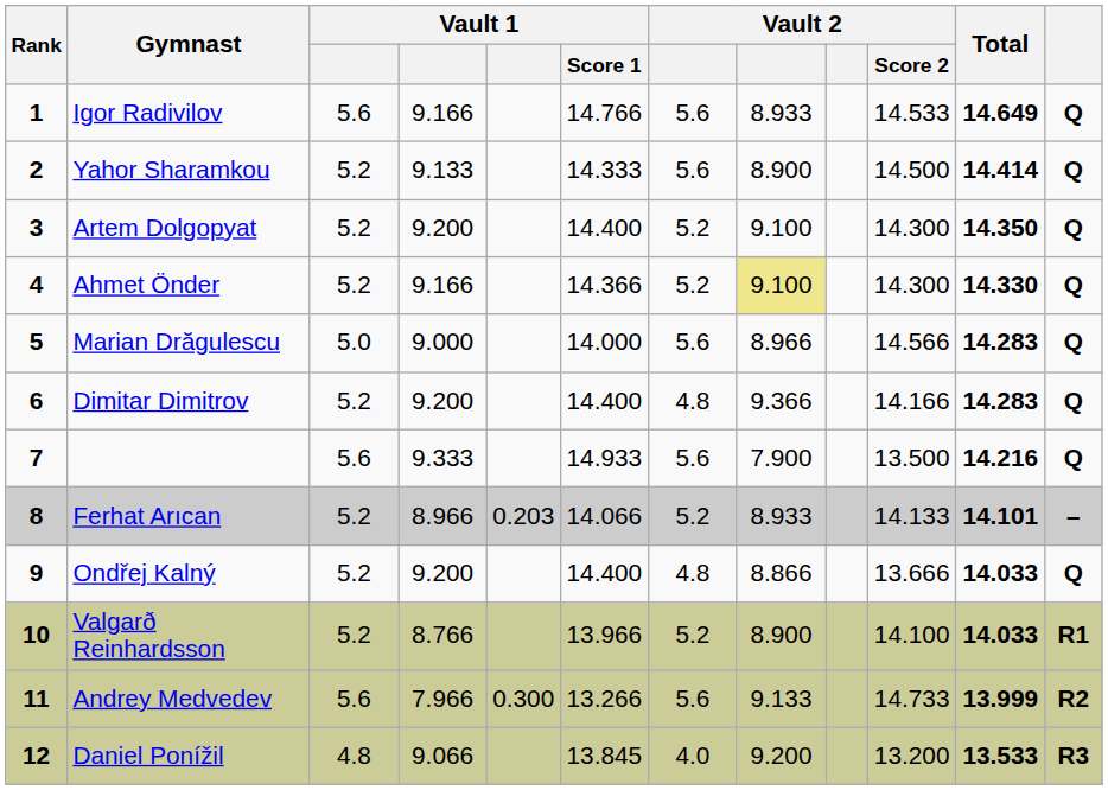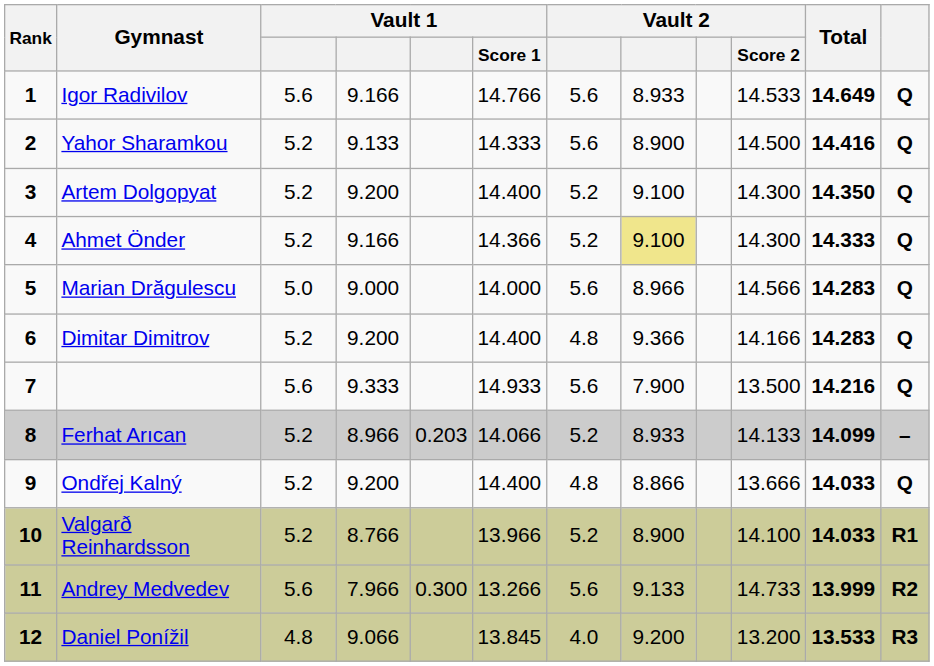 <table style="text-align:center;" class="wikitable sortable">
 <tr>
 <th style="width:15px;" rowspan="2"><small>Rank</small></th>
 <th style="width:150px;" rowspan="2">Gymnast</th>
 <th colspan="4">Vault 1</th>
 <th colspan="4">Vault 2</th>
 <th style="width:50px;" rowspan="2">Total</th>
 <th style="width:30px;" rowspan="2"><small></small></th>
 </tr>
 <tr>
 <th style="width:50px;"><small></small></th>
 <th style="width:50px;"><small></small></th>
 <th style="width:20px;"><small></small></th>
 <th style="width:50px;"><small>Score 1</small></th>
 <th style="width:50px;"><small></small></th>
 <th style="width:50px;"><small></small></th>
 <th style="width:20px;"><small></small></th>
 <th style="width:50px;"><small>Score 2</small></th>
 </tr>
 <tr>
 <td scope="row" style="text-align:center"><strong>1</strong></td>
 <td style="height:30px; text-align:left;"> <a href='#'>Igor Radivilov</a></td>
 <td>5.6</td>
 <td>9.166</td>
 <td></td>
 <td>14.766</td>
 <td>5.6</td>
 <td>8.933</td>
 <td></td>
 <td>14.533</td>
 <td><strong>14.649</strong></td>
 <td><strong>Q</strong></td>
 </tr>
 <tr>
 <td scope="row" style="text-align:center"><strong>2</strong></td>
 <td style="height:30px; text-align:left;"> <a href='#'>Yahor Sharamkou</a></td>
 <td>5.2</td>
 <td>9.133</td>
 <td></td>
 <td>14.333</td>
 <td>5.6</td>
 <td>8.900</td>
 <td></td>
 <td>14.500</td>
-<td><strong>14.414</strong></td>
+<td><strong>14.416</strong></td>
 <td><strong>Q</strong></td>
 </tr>
 <tr>
 <td scope="row" style="text-align:center"><strong>3</strong></td>
 <td style="height:30px; text-align:left;"> <a href='#'>Artem Dolgopyat</a></td>
 <td>5.2</td>
 <td>9.200</td>
 <td></td>
 <td>14.400</td>
 <td>5.2</td>
 <td>9.100</td>
 <td></td>
 <td>14.300</td>
 <td><strong>14.350</strong></td>
 <td><strong>Q</strong></td>
 </tr>
 <tr>
 <td scope="row" style="text-align:center"><strong>4</strong></td>
 <td style="height:30px; text-align:left;"> <a href='#'>Ahmet Önder</a></td>
 <td>5.2</td>
 <td>9.166</td>
 <td></td>
 <td>14.366</td>
 <td>5.2</td>
 <td style="background: khaki;">9.100</td>
 <td></td>
 <td>14.300</td>
-<td><strong>14.330</strong></td>
+<td><strong>14.333</strong></td>
 <td><strong>Q</strong></td>
 </tr>
 <tr>
 <td scope="row" style="text-align:center"><strong>5</strong></td>
 <td style="height:30px; text-align:left;"> <a href='#'>Marian Drăgulescu</a></td>
 <td>5.0</td>
 <td>9.000</td>
 <td></td>
 <td>14.000</td>
 <td>5.6</td>
 <td>8.966</td>
 <td></td>
 <td>14.566</td>
 <td><strong>14.283</strong></td>
 <td><strong>Q</strong></td>
 </tr>
 <tr>
 <td scope="row" style="text-align:center"><strong>6</strong></td>
 <td style="height:30px; text-align:left;"> <a href='#'>Dimitar Dimitrov</a></td>
 <td>5.2</td>
 <td>9.200</td>
 <td></td>
 <td>14.400</td>
 <td>4.8</td>
 <td>9.366</td>
 <td></td>
 <td>14.166</td>
 <td><strong>14.283</strong></td>
 <td><strong>Q</strong></td>
 </tr>
 <tr>
 <td scope="row" style="text-align:center"><strong>7</strong></td>
 <td style="height:30px; text-align:left;"></td>
 <td>5.6</td>
 <td>9.333</td>
 <td></td>
 <td>14.933</td>
 <td>5.6</td>
 <td>7.900</td>
 <td></td>
 <td>13.500</td>
 <td><strong>14.216</strong></td>
 <td><strong>Q</strong></td>
 </tr>
 <tr style="background:#cccccc;">
 <td scope="row" style="text-align:center"><strong>8</strong></td>
 <td style="height:30px; text-align:left;"> <a href='#'>Ferhat Arıcan</a></td>
 <td>5.2</td>
 <td>8.966</td>
 <td>0.203</td>
 <td>14.066</td>
 <td>5.2</td>
 <td>8.933</td>
 <td></td>
 <td>14.133</td>
-<td><strong>14.101</strong></td>
+<td><strong>14.099</strong></td>
 <td><strong>–</strong></td>
 </tr>
 <tr>
 <td scope="row" style="text-align:center"><strong>9</strong></td>
 <td style="height:30px; text-align:left;"> <a href='#'>Ondřej Kalný</a></td>
 <td>5.2</td>
 <td>9.200</td>
 <td></td>
 <td>14.400</td>
 <td>4.8</td>
 <td>8.866</td>
 <td></td>
 <td>13.666</td>
 <td><strong>14.033</strong></td>
 <td><strong>Q</strong></td>
 </tr>
 <tr style="background:#cccc99;">
 <td scope="row" style="text-align:center"><strong>10</strong></td>
 <td style="height:30px; text-align:left;"> <a href='#'>Valgarð Reinhardsson</a></td>
 <td>5.2</td>
 <td>8.766</td>
 <td></td>
 <td>13.966</td>
 <td>5.2</td>
 <td>8.900</td>
 <td></td>
 <td>14.100</td>
 <td><strong>14.033</strong></td>
 <td><strong>R1</strong></td>
 </tr>
 <tr style="background:#cccc99;">
 <td scope="row" style="text-align:center"><strong>11</strong></td>
 <td style="height:30px; text-align:left;"> <a href='#'>Andrey Medvedev</a></td>
 <td>5.6</td>
 <td>7.966</td>
 <td>0.300</td>
 <td>13.266</td>
 <td>5.6</td>
 <td>9.133</td>
 <td></td>
 <td>14.733</td>
 <td><strong>13.999</strong></td>
 <td><strong>R2</strong></td>
 </tr>
 <tr style="background:#cccc99;">
 <td scope="row" style="text-align:center"><strong>12</strong></td>
 <td style="height:30px; text-align:left;"> <a href='#'>Daniel Ponížil</a></td>
 <td>4.8</td>
 <td>9.066</td>
 <td></td>
 <td>13.845</td>
 <td>4.0</td>
 <td>9.200</td>
 <td></td>
 <td>13.200</td>
 <td><strong>13.533</strong></td>
 <td><strong>R3</strong></td>
 </tr>
 </table>
